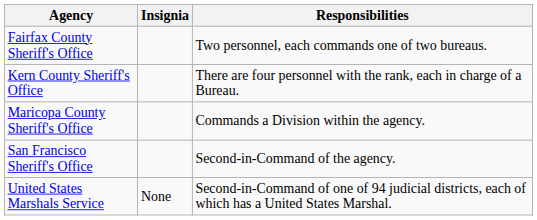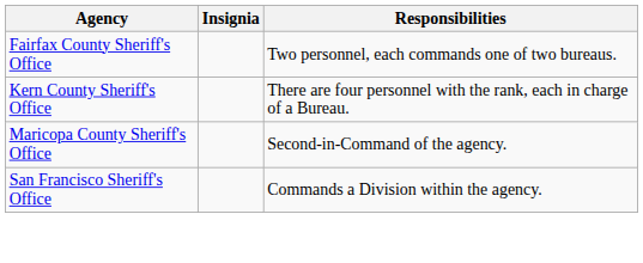 <table class="wikitable">
 <tr>
 <th>Agency</th>
 <th>Insignia</th>
 <th>Responsibilities</th>
 </tr>
 <tr>
 <td><a href='#'>Fairfax County Sheriff's Office</a></td>
 <td></td>
 <td>Two personnel, each commands one of two bureaus.</td>
 </tr>
 <tr>
 <td><a href='#'>Kern County Sheriff's Office</a></td>
 <td></td>
 <td>There are four personnel with the rank, each in charge of a Bureau.</td>
 </tr>
 <tr>
 <td><a href='#'>Maricopa County Sheriff's Office</a></td>
 <td></td>
-<td>Commands a Division within the agency.</td>
+<td>Second-in-Command of the agency.</td>
 </tr>
 <tr>
 <td><a href='#'>San Francisco Sheriff's Office</a></td>
 <td></td>
-<td>Second-in-Command of the agency.</td>
-</tr>
-<tr>
-<td><a href='#'>United States Marshals Service</a></td>
-<td>None</td>
-<td>Second-in-Command of one of 94 judicial districts, each of which has a United States Marshal.</td>
+<td>Commands a Division within the agency.</td>
 </tr>
 </table>
